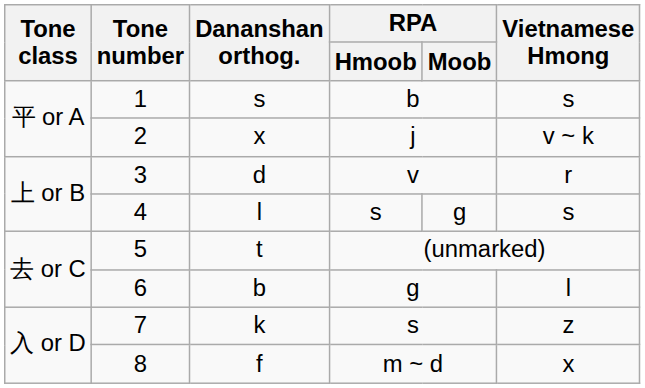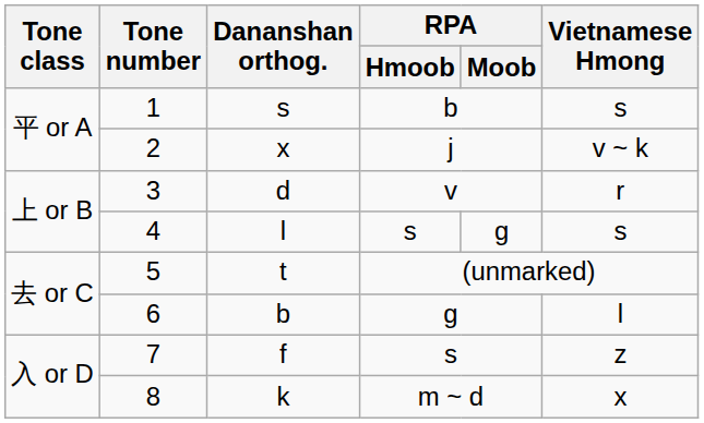 <table class="wikitable" style="text-align: center">
 <tr>
 <th rowspan=2>Tone<br>class</th>
 <th rowspan=2>Tone<br>number</th>
 <th rowspan=2>Dananshan<br>orthog.</th>
 <th colspan="2">RPA</th>
 <th rowspan="2">Vietnamese<br>Hmong</th>
 </tr>
 <tr>
 <th>Hmoob</th>
 <th>Moob</th>
 </tr>
 <tr>
 <td rowspan=2>平 or A</td>
 <td>1</td>
 <td>s </td>
 <td colspan=2>b </td>
 <td>s</td>
 </tr>
 <tr>
 <td>2</td>
 <td>x  </td>
 <td colspan=2>j </td>
 <td>v ~ k</td>
 </tr>
 <tr>
 <td rowspan=2>上 or B</td>
 <td>3</td>
 <td>d </td>
 <td colspan=2>v </td>
 <td>r</td>
 </tr>
 <tr>
 <td>4</td>
 <td>l </td>
 <td>s</td>
 <td>g</td>
 <td>s</td>
 </tr>
 <tr>
 <td rowspan=2>去 or C</td>
 <td>5</td>
 <td>t </td>
 <td colspan="3">(unmarked) </td>
 </tr>
 <tr>
 <td>6</td>
 <td>b </td>
 <td colspan=2>g </td>
 <td>l</td>
 </tr>
 <tr>
 <td rowspan=2>入 or D</td>
 <td>7</td>
-<td>k </td>
+<td>f </td>
 <td colspan=2>s </td>
 <td>z</td>
 </tr>
 <tr>
 <td>8</td>
-<td>f </td>
+<td>k </td>
 <td colspan=2>m  ~ d </td>
 <td>x</td>
 </tr>
 </table>
